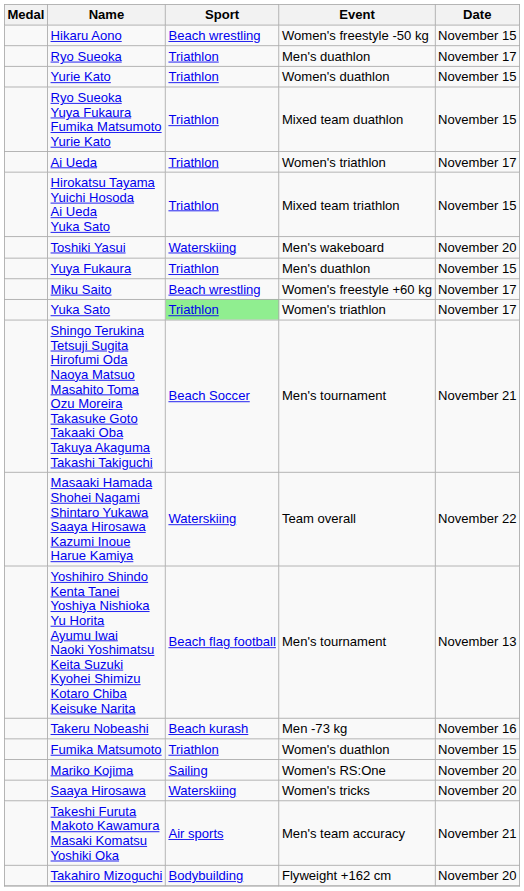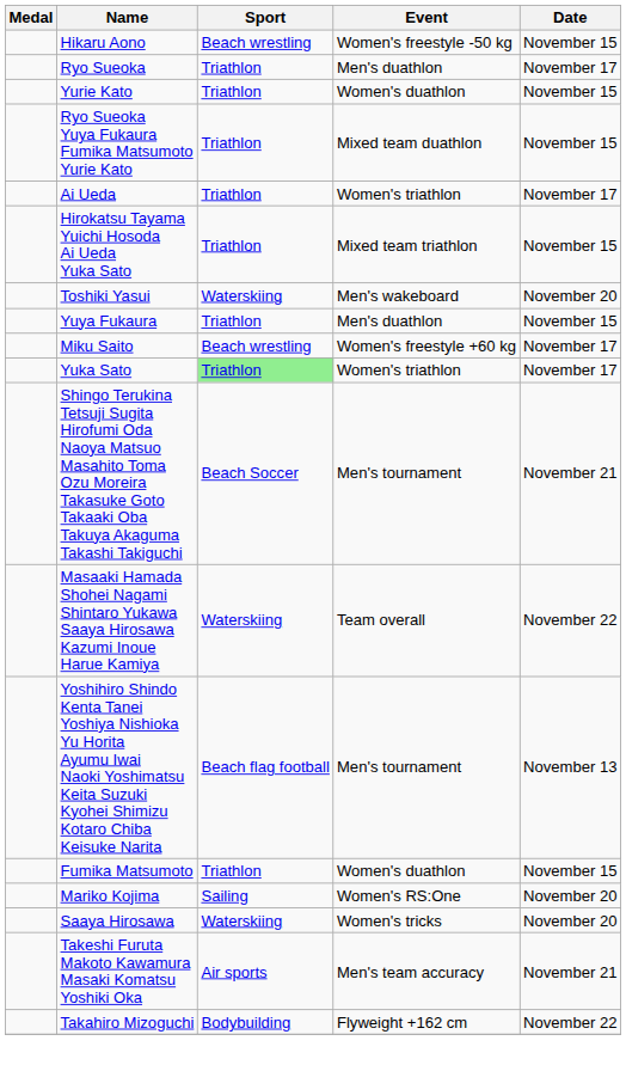 <table class="wikitable sortable"  style="font-size:95%">
 <tr>
 <th>Medal</th>
 <th>Name</th>
 <th>Sport</th>
 <th>Event</th>
 <th>Date</th>
 </tr>
 <tr>
 <td></td>
 <td align=left><a href='#'>Hikaru Aono</a></td>
 <td><a href='#'>Beach wrestling</a></td>
 <td>Women's freestyle -50 kg</td>
 <td>November 15</td>
 </tr>
 <tr>
 <td></td>
 <td align=left><a href='#'>Ryo Sueoka</a></td>
 <td><a href='#'>Triathlon</a></td>
 <td>Men's duathlon</td>
 <td>November 17</td>
 </tr>
 <tr>
 <td></td>
 <td align=left><a href='#'>Yurie Kato</a></td>
 <td><a href='#'>Triathlon</a></td>
 <td>Women's duathlon</td>
 <td>November 15</td>
 </tr>
 <tr>
 <td></td>
 <td align=left><a href='#'>Ryo Sueoka</a><br><a href='#'>Yuya Fukaura</a><br><a href='#'>Fumika Matsumoto</a><br><a href='#'>Yurie Kato</a></td>
 <td><a href='#'>Triathlon</a></td>
 <td>Mixed team duathlon</td>
 <td>November 15</td>
 </tr>
 <tr>
 <td></td>
 <td align=left><a href='#'>Ai Ueda</a></td>
 <td><a href='#'>Triathlon</a></td>
 <td>Women's triathlon</td>
 <td>November 17</td>
 </tr>
 <tr>
 <td></td>
 <td align=left><a href='#'>Hirokatsu Tayama</a><br><a href='#'>Yuichi Hosoda</a><br><a href='#'>Ai Ueda</a><br><a href='#'>Yuka Sato</a></td>
 <td><a href='#'>Triathlon</a></td>
 <td>Mixed team triathlon</td>
 <td>November 15</td>
 </tr>
 <tr>
 <td></td>
 <td align=left><a href='#'>Toshiki Yasui</a></td>
 <td><a href='#'>Waterskiing</a></td>
 <td>Men's wakeboard</td>
 <td>November 20</td>
 </tr>
 <tr>
 <td></td>
 <td align=left><a href='#'>Yuya Fukaura</a></td>
 <td><a href='#'>Triathlon</a></td>
 <td>Men's duathlon</td>
 <td>November 15</td>
 </tr>
 <tr>
 <td></td>
 <td align=left><a href='#'>Miku Saito</a></td>
 <td><a href='#'>Beach wrestling</a></td>
 <td>Women's freestyle +60 kg</td>
 <td>November 17</td>
 </tr>
 <tr>
 <td></td>
 <td align=left><a href='#'>Yuka Sato</a></td>
 <td style="background: lightgreen;"><a href='#'>Triathlon</a></td>
 <td>Women's triathlon</td>
 <td>November 17</td>
 </tr>
 <tr>
 <td></td>
 <td align=left><a href='#'>Shingo Terukina</a><br><a href='#'>Tetsuji Sugita</a><br><a href='#'>Hirofumi Oda</a><br><a href='#'>Naoya Matsuo</a><br><a href='#'>Masahito Toma</a><br><a href='#'>Ozu Moreira</a><br><a href='#'>Takasuke Goto</a><br><a href='#'>Takaaki Oba</a><br><a href='#'>Takuya Akaguma</a><br><a href='#'>Takashi Takiguchi</a></td>
 <td><a href='#'>Beach Soccer</a></td>
 <td>Men's tournament</td>
 <td>November 21</td>
 </tr>
 <tr>
 <td></td>
 <td align=left><a href='#'>Masaaki Hamada</a><br><a href='#'>Shohei Nagami</a><br><a href='#'>Shintaro Yukawa</a><br><a href='#'>Saaya Hirosawa</a><br><a href='#'>Kazumi Inoue</a><br><a href='#'>Harue Kamiya</a></td>
 <td><a href='#'>Waterskiing</a></td>
 <td>Team overall</td>
 <td>November 22</td>
 </tr>
 <tr>
 <td></td>
 <td align=left><a href='#'>Yoshihiro Shindo</a><br><a href='#'>Kenta Tanei</a><br><a href='#'>Yoshiya Nishioka</a><br><a href='#'>Yu Horita</a><br><a href='#'>Ayumu Iwai</a><br><a href='#'>Naoki Yoshimatsu</a><br><a href='#'>Keita Suzuki</a><br><a href='#'>Kyohei Shimizu</a><br><a href='#'>Kotaro Chiba</a><br><a href='#'>Keisuke Narita</a></td>
 <td><a href='#'>Beach flag football</a></td>
 <td>Men's tournament</td>
 <td>November 13</td>
 </tr>
 <tr>
 <td></td>
-<td align=left><a href='#'>Takeru Nobeashi</a></td>
-<td><a href='#'>Beach kurash</a></td>
-<td>Men -73 kg</td>
-<td>November 16</td>
-</tr>
-<tr>
-<td></td>
 <td align=left><a href='#'>Fumika Matsumoto</a></td>
 <td><a href='#'>Triathlon</a></td>
 <td>Women's duathlon</td>
 <td>November 15</td>
 </tr>
 <tr>
 <td></td>
 <td align=left><a href='#'>Mariko Kojima</a></td>
 <td><a href='#'>Sailing</a></td>
 <td>Women's RS:One</td>
 <td>November 20</td>
 </tr>
 <tr>
 <td></td>
 <td align=left><a href='#'>Saaya Hirosawa</a></td>
 <td><a href='#'>Waterskiing</a></td>
 <td>Women's tricks</td>
 <td>November 20</td>
 </tr>
 <tr>
 <td></td>
 <td align=left><a href='#'>Takeshi Furuta</a><br><a href='#'>Makoto Kawamura</a><br><a href='#'>Masaki Komatsu</a><br><a href='#'>Yoshiki Oka</a></td>
 <td><a href='#'>Air sports</a></td>
 <td>Men's team accuracy</td>
 <td>November 21</td>
 </tr>
 <tr>
 <td></td>
 <td align=left><a href='#'>Takahiro Mizoguchi</a></td>
 <td><a href='#'>Bodybuilding</a></td>
 <td>Flyweight +162 cm</td>
-<td>November 20</td>
+<td>November 22</td>
 </tr>
 <tr>
 </tr>
 </table>
